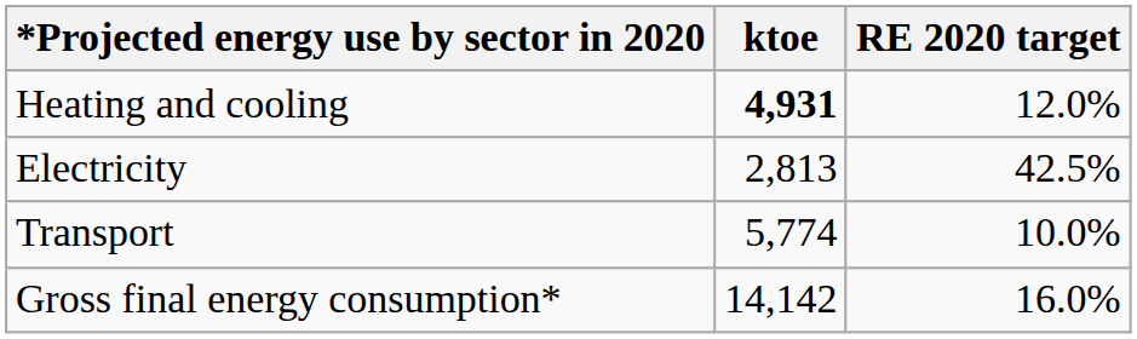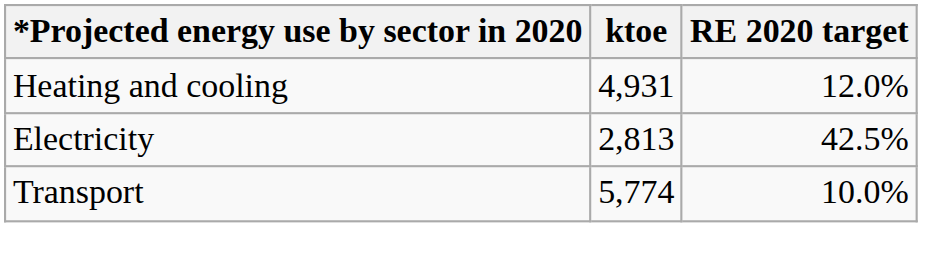 <table class="wikitable">
 <tr>
 <th>*Projected energy use by sector in 2020</th>
 <th>ktoe</th>
 <th>RE 2020 target</th>
 </tr>
 <tr>
 <td>Heating and cooling</td>
-<td align="right"><strong>4,931</strong></td>
+<td align="right">4,931</td>
 <td align="right">12.0%</td>
 </tr>
 <tr>
 <td>Electricity</td>
 <td align="right">2,813</td>
 <td align="right">42.5%</td>
 </tr>
 <tr>
 <td>Transport</td>
 <td align="right">5,774</td>
 <td align="right">10.0%</td>
 </tr>
-<tr>
-<td>Gross final energy consumption*</td>
-<td align="right">14,142</td>
-<td align="right">16.0%</td>
-</tr>
 </table>
